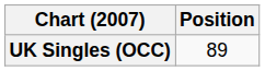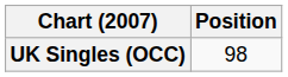 <table class="wikitable plainrowheaders" style="text-align:center">
 <tr>
 <th scope="col">Chart (2007)</th>
 <th scope="col">Position</th>
 </tr>
 <tr>
 <th scope="row">UK Singles (OCC)</th>
-<td>89</td>
+<td>98</td>
 </tr>
 </table>
